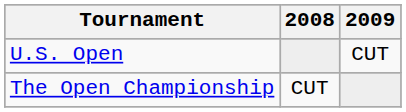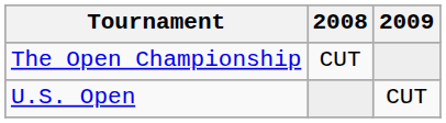 <table class="wikitable" style="font-size:95%;text-align:center;">
 <tr>
 <th>Tournament</th>
 <th>2008</th>
 <th>2009</th>
 </tr>
 <tr>
+<td align=left><a href='#'>The Open Championship</a></td>
+<td>CUT</td>
+<td style="background:#eeeeee;"></td>
+</tr>
+<tr>
 <td align=left><a href='#'>U.S. Open</a></td>
 <td style="background:#eeeeee;"></td>
 <td>CUT</td>
 </tr>
-<tr>
-<td align=left><a href='#'>The Open Championship</a></td>
-<td>CUT</td>
-<td style="background:#eeeeee;"></td>
-</tr>
 </table>
